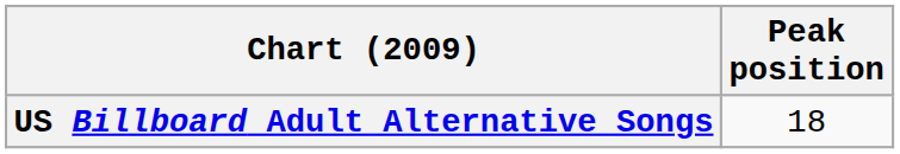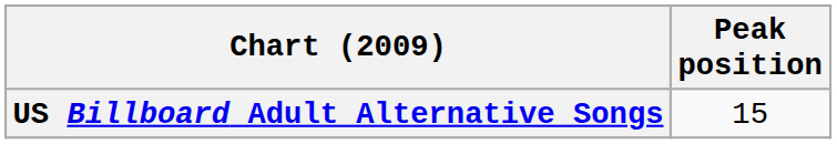 <table class="wikitable sortable plainrowheaders">
 <tr>
 <th>Chart (2009)</th>
 <th>Peak<br>position</th>
 </tr>
 <tr>
 <th scope="row">US <a href='#'><em>Billboard</em> Adult Alternative Songs</a></th>
-<td style="text-align:center;">18</td>
+<td style="text-align:center;">15</td>
 </tr>
 </table>
